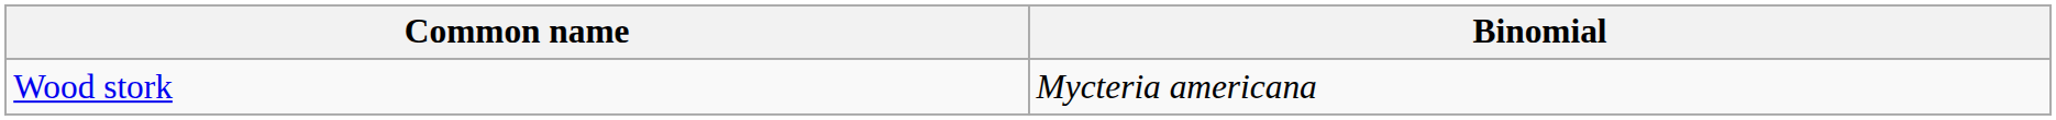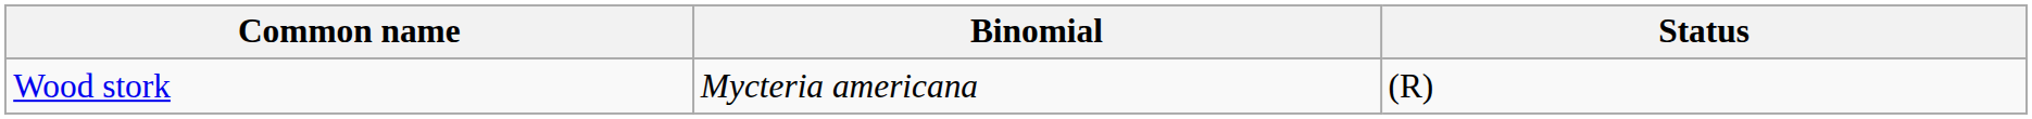 <table width=60% class="wikitable">
 <tr>
 <th width=34%>Common name</th>
 <th width=34%>Binomial</th>
+<th width=32%>Status</th>
 </tr>
 <tr>
 <td><a href='#'>Wood stork</a></td>
 <td><em>Mycteria americana</em></td>
+<td>(R)</td>
 </tr>
 </table>
